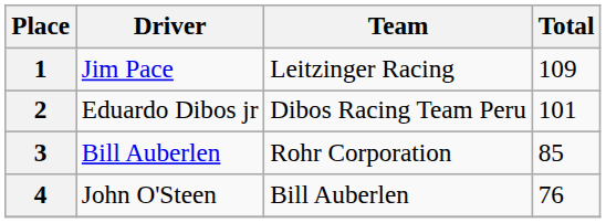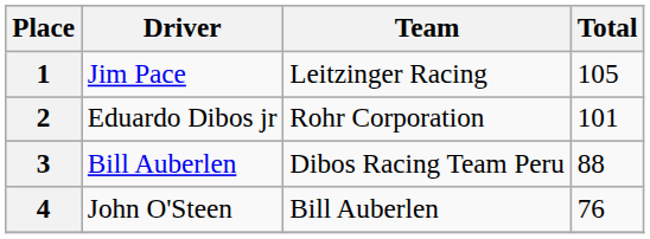 <table class="wikitable" style="font-size: 90%;">
 <tr>
 <th>Place</th>
 <th>Driver</th>
 <th>Team</th>
 <th>Total</th>
 </tr>
 <tr>
 <th>1</th>
 <td> <a href='#'>Jim Pace</a></td>
 <td>Leitzinger Racing</td>
-<td>109</td>
+<td>105</td>
 </tr>
 <tr>
 <th>2</th>
 <td> Eduardo Dibos jr</td>
-<td>Dibos Racing Team Peru</td>
+<td>Rohr Corporation</td>
 <td>101</td>
 </tr>
 <tr>
 <th>3</th>
 <td> <a href='#'>Bill Auberlen</a></td>
-<td>Rohr Corporation</td>
-<td>85</td>
+<td>Dibos Racing Team Peru</td>
+<td>88</td>
 </tr>
 <tr>
 <th>4</th>
 <td> John O'Steen</td>
 <td>Bill Auberlen</td>
 <td>76</td>
 </tr>
 <tr>
 </tr>
 </table>
